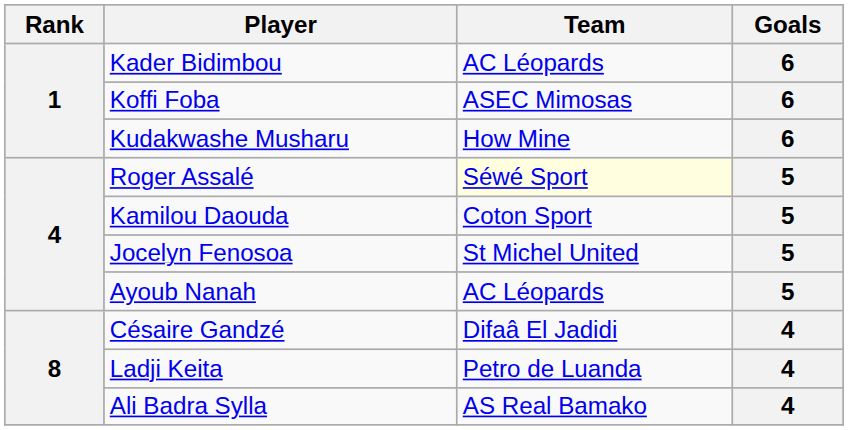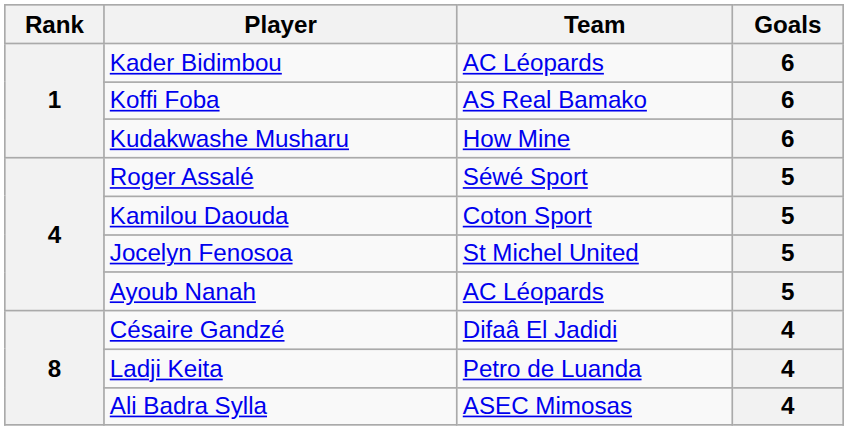 <table class="wikitable" style="text-align:center; font-size:90%" width=500>
 <tr>
 <th>Rank</th>
 <th>Player</th>
 <th>Team</th>
 <th>Goals</th>
 </tr>
 <tr>
 <th rowspan=3>1</th>
 <td align=left> <a href='#'>Kader Bidimbou</a></td>
 <td align=left> <a href='#'>AC Léopards</a></td>
 <th>6</th>
 </tr>
 <tr>
 <td align=left> <a href='#'>Koffi Foba</a></td>
-<td align=left> <a href='#'>ASEC Mimosas</a></td>
+<td align=left> <a href='#'>AS Real Bamako</a></td>
 <th>6</th>
 </tr>
 <tr>
 <td align=left> <a href='#'>Kudakwashe Musharu</a></td>
 <td align=left> <a href='#'>How Mine</a></td>
 <th>6</th>
 </tr>
 <tr>
 <th rowspan=4>4</th>
 <td align=left> <a href='#'>Roger Assalé</a></td>
-<td align=left style="background: lightyellow;"> <a href='#'>Séwé Sport</a></td>
+<td align=left> <a href='#'>Séwé Sport</a></td>
 <th>5</th>
 </tr>
 <tr>
 <td align=left> <a href='#'>Kamilou Daouda</a></td>
 <td align=left> <a href='#'>Coton Sport</a></td>
 <th>5</th>
 </tr>
 <tr>
 <td align=left> <a href='#'>Jocelyn Fenosoa</a></td>
 <td align=left> <a href='#'>St Michel United</a></td>
 <th>5</th>
 </tr>
 <tr>
 <td align=left> <a href='#'>Ayoub Nanah</a></td>
 <td align=left> <a href='#'>AC Léopards</a></td>
 <th>5</th>
 </tr>
 <tr>
 <th rowspan=3>8</th>
 <td align=left> <a href='#'>Césaire Gandzé</a></td>
 <td align=left> <a href='#'>Difaâ El Jadidi</a></td>
 <th>4</th>
 </tr>
 <tr>
 <td align=left> <a href='#'>Ladji Keita</a></td>
 <td align=left> <a href='#'>Petro de Luanda</a></td>
 <th>4</th>
 </tr>
 <tr>
 <td align=left> <a href='#'>Ali Badra Sylla</a></td>
-<td align=left> <a href='#'>AS Real Bamako</a></td>
+<td align=left> <a href='#'>ASEC Mimosas</a></td>
 <th>4</th>
 </tr>
 </table>
